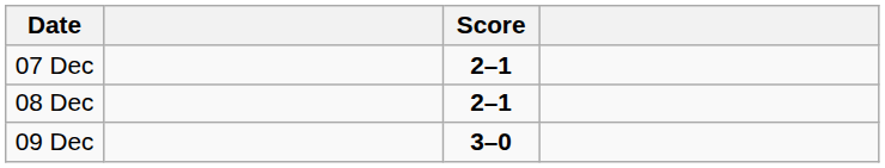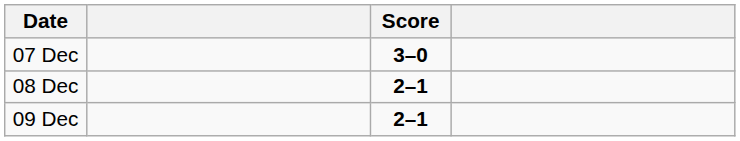 <table class="wikitable" style="text-align: center; font-size:90% ">
 <tr>
 <th width="50">Date</th>
 <th align="right" width="190"></th>
 <th width="50">Score</th>
 <th align="left" width="190"></th>
 </tr>
 <tr>
 <td>07 Dec</td>
 <td align=right><strong></strong></td>
-<td align=center><strong>2–1</strong></td>
+<td align=center><strong>3–0</strong></td>
 <td align=left></td>
 </tr>
 <tr>
 <td>08 Dec</td>
 <td align=right><strong></strong></td>
 <td align=center><strong>2–1</strong></td>
 <td align=left></td>
 </tr>
 <tr>
 <td>09 Dec</td>
 <td align=right><strong></strong></td>
-<td align=center><strong>3–0</strong></td>
+<td align=center><strong>2–1</strong></td>
 <td align=left></td>
 </tr>
 </table>
